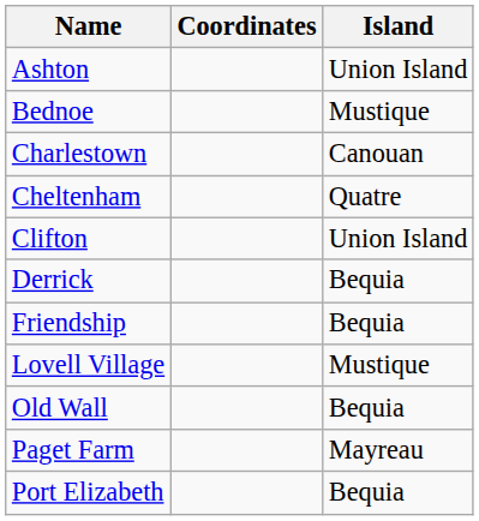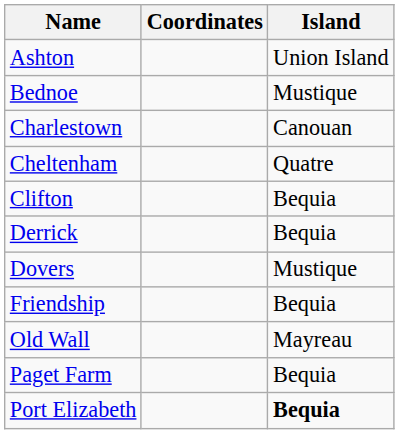 <table class="wikitable sortable">
 <tr>
 <th>Name</th>
 <th>Coordinates</th>
 <th>Island</th>
 </tr>
 <tr>
 <td><a href='#'>Ashton</a></td>
 <td> </td>
 <td>Union Island</td>
 </tr>
 <tr>
 <td><a href='#'>Bednoe</a></td>
 <td></td>
 <td>Mustique</td>
 </tr>
 <tr>
 <td><a href='#'>Charlestown</a></td>
 <td> </td>
 <td>Canouan</td>
 </tr>
 <tr>
 <td><a href='#'>Cheltenham</a></td>
 <td></td>
 <td>Quatre</td>
 </tr>
 <tr>
 <td><a href='#'>Clifton</a></td>
 <td> </td>
-<td>Union Island</td>
+<td>Bequia</td>
 </tr>
 <tr>
 <td><a href='#'>Derrick</a></td>
 <td></td>
 <td>Bequia</td>
 </tr>
 <tr>
+<td><a href='#'>Dovers</a></td>
+<td></td>
+<td>Mustique</td>
+</tr>
+<tr>
 <td><a href='#'>Friendship</a></td>
 <td> </td>
 <td>Bequia</td>
 </tr>
 <tr>
-<td><a href='#'>Lovell Village</a></td>
+<td><a href='#'>Old Wall</a></td>
 <td> </td>
-<td>Mustique</td>
+<td>Mayreau</td>
 </tr>
 <tr>
-<td><a href='#'>Old Wall</a></td>
+<td><a href='#'>Paget Farm</a></td>
 <td> </td>
 <td>Bequia</td>
 </tr>
 <tr>
-<td><a href='#'>Paget Farm</a></td>
-<td> </td>
-<td>Mayreau</td>
-</tr>
-<tr>
 <td><a href='#'>Port Elizabeth</a></td>
 <td> </td>
-<td>Bequia</td>
+<td><strong>Bequia</strong></td>
 </tr>
 </table>
